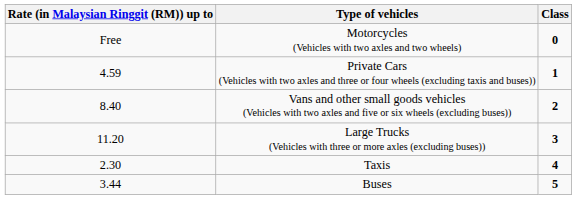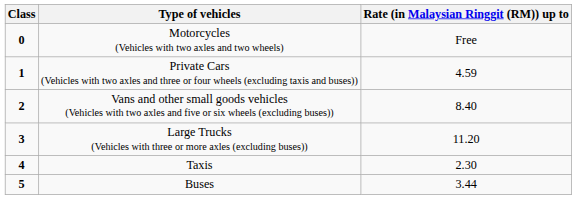 <table class=wikitable style="margin:0 auto;text-align:center">
 <tr>
+<th>Class</th>
+<th>Type of vehicles</th>
 <th>Rate (in <a href='#'>Malaysian Ringgit</a> (RM)) up to</th>
-<th>Type of vehicles</th>
-<th>Class</th>
 </tr>
 <tr>
+<td><strong>0</strong></td>
+<td>Motorcycles<br><small>(Vehicles with two axles and two wheels)</small></td>
 <td>Free</td>
-<td>Motorcycles<br><small>(Vehicles with two axles and two wheels)</small></td>
-<td><strong>0</strong></td>
 </tr>
 <tr>
+<td><strong>1</strong></td>
+<td>Private Cars<br><small>(Vehicles with two axles and three or four wheels (excluding taxis and buses))</small></td>
 <td>4.59</td>
-<td>Private Cars<br><small>(Vehicles with two axles and three or four wheels (excluding taxis and buses))</small></td>
-<td><strong>1</strong></td>
 </tr>
 <tr>
+<td><strong>2</strong></td>
+<td>Vans and other small goods vehicles<br><small>(Vehicles with two axles and five or six wheels (excluding buses))</small></td>
 <td>8.40</td>
-<td>Vans and other small goods vehicles<br><small>(Vehicles with two axles and five or six wheels (excluding buses))</small></td>
-<td><strong>2</strong></td>
 </tr>
 <tr>
+<td><strong>3</strong></td>
+<td>Large Trucks<br><small>(Vehicles with three or more axles (excluding buses))</small></td>
 <td>11.20</td>
-<td>Large Trucks<br><small>(Vehicles with three or more axles (excluding buses))</small></td>
-<td><strong>3</strong></td>
 </tr>
 <tr>
+<td><strong>4</strong></td>
+<td>Taxis</td>
 <td>2.30</td>
-<td>Taxis</td>
-<td><strong>4</strong></td>
 </tr>
 <tr>
+<td><strong>5</strong></td>
+<td>Buses</td>
 <td>3.44</td>
-<td>Buses</td>
-<td><strong>5</strong></td>
 </tr>
 </table>
